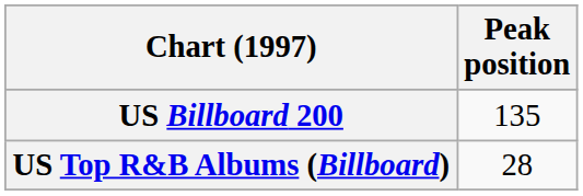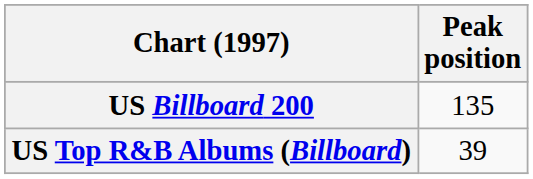 <table class="wikitable sortable plainrowheaders" style="text-align:center">
 <tr>
 <th scope="col">Chart (1997)</th>
 <th scope="col">Peak<br> position</th>
 </tr>
 <tr>
 <th scope="row">US <a href='#'><em>Billboard</em> 200</a></th>
 <td>135</td>
 </tr>
 <tr>
 <th scope="row">US <a href='#'>Top R&B Albums</a> (<em><a href='#'>Billboard</a></em>)</th>
-<td>28</td>
+<td>39</td>
 </tr>
 </table>
